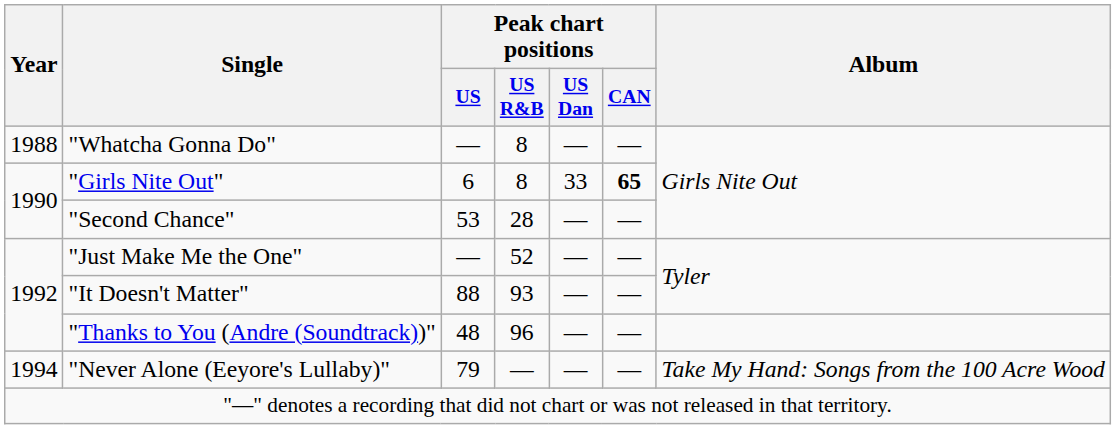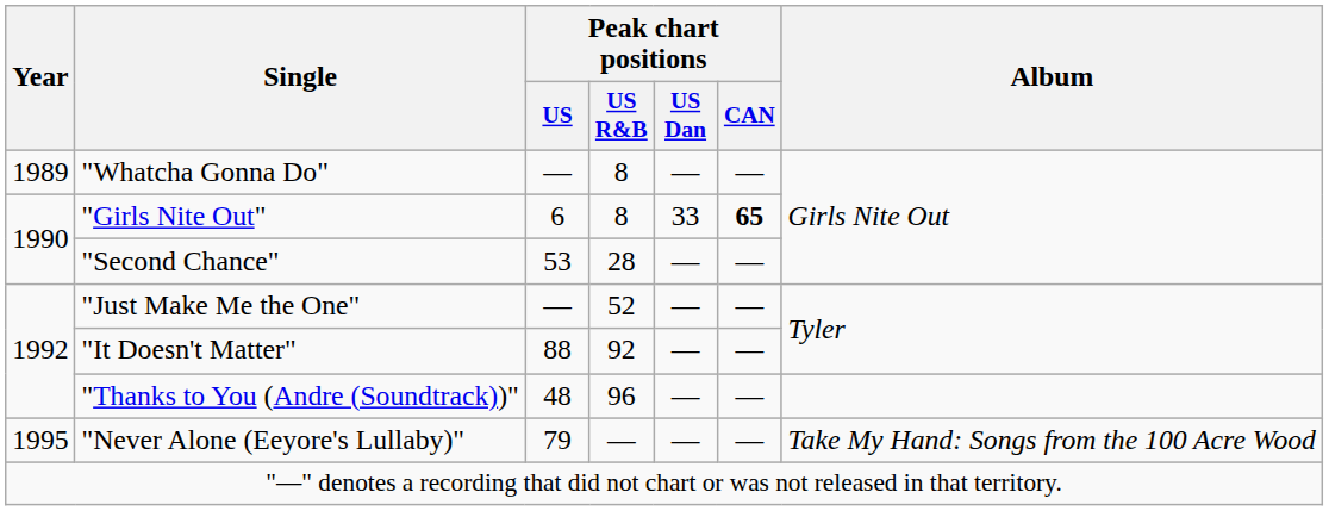 <table class="wikitable" style="text-align:center;">
 <tr>
 <th rowspan="2">Year</th>
 <th rowspan="2">Single</th>
 <th colspan="4">Peak chart positions</th>
 <th rowspan="2">Album</th>
 </tr>
 <tr style="font-size:smaller;">
 <th width="30"><a href='#'>US</a><br></th>
 <th width="30"><a href='#'>US<br>R&B</a><br></th>
 <th width="30"><a href='#'>US<br>Dan</a><br></th>
 <th width="30"><a href='#'>CAN</a><br></th>
 </tr>
 <tr>
-<td rowspan="1">1988</td>
+<td rowspan="1">1989</td>
 <td align="left">"Whatcha Gonna Do"</td>
 <td>—</td>
 <td>8</td>
 <td>—</td>
 <td>—</td>
 <td align="left" rowspan="3"><em>Girls Nite Out</em></td>
 </tr>
 <tr>
 <td rowspan="2">1990</td>
 <td align="left">"<a href='#'>Girls Nite Out</a>"</td>
 <td>6</td>
 <td>8</td>
 <td>33</td>
 <td><strong>65</strong></td>
 </tr>
 <tr>
 <td align="left">"Second Chance"</td>
 <td>53</td>
 <td>28</td>
 <td>—</td>
 <td>—</td>
 </tr>
 <tr>
 <td rowspan="3">1992</td>
 <td align="left">"Just Make Me the One"</td>
 <td>—</td>
 <td>52</td>
 <td>—</td>
 <td>—</td>
 <td align="left" rowspan="2"><em>Tyler</em></td>
 </tr>
 <tr>
 <td align="left">"It Doesn't Matter"</td>
 <td>88</td>
-<td>93</td>
+<td>92</td>
 <td>—</td>
 <td>—</td>
 </tr>
 <tr>
 <td align="left">"<a href='#'>Thanks to You</a> (<a href='#'>Andre (Soundtrack)</a>)"</td>
 <td>48</td>
 <td>96</td>
 <td>—</td>
 <td>—</td>
 </tr>
 <tr>
-<td rowspan="1">1994</td>
+<td rowspan="1">1995</td>
 <td align="left">"Never Alone (Eeyore's Lullaby)"</td>
 <td>79</td>
 <td>—</td>
 <td>—</td>
 <td>—</td>
 <td align="left" rowspan="1"><em>Take My Hand: Songs from the 100 Acre Wood</em></td>
 </tr>
 <tr>
 <td colspan="15" style="font-size:90%">"—" denotes a recording that did not chart or was not released in that territory.</td>
 </tr>
 </table>
